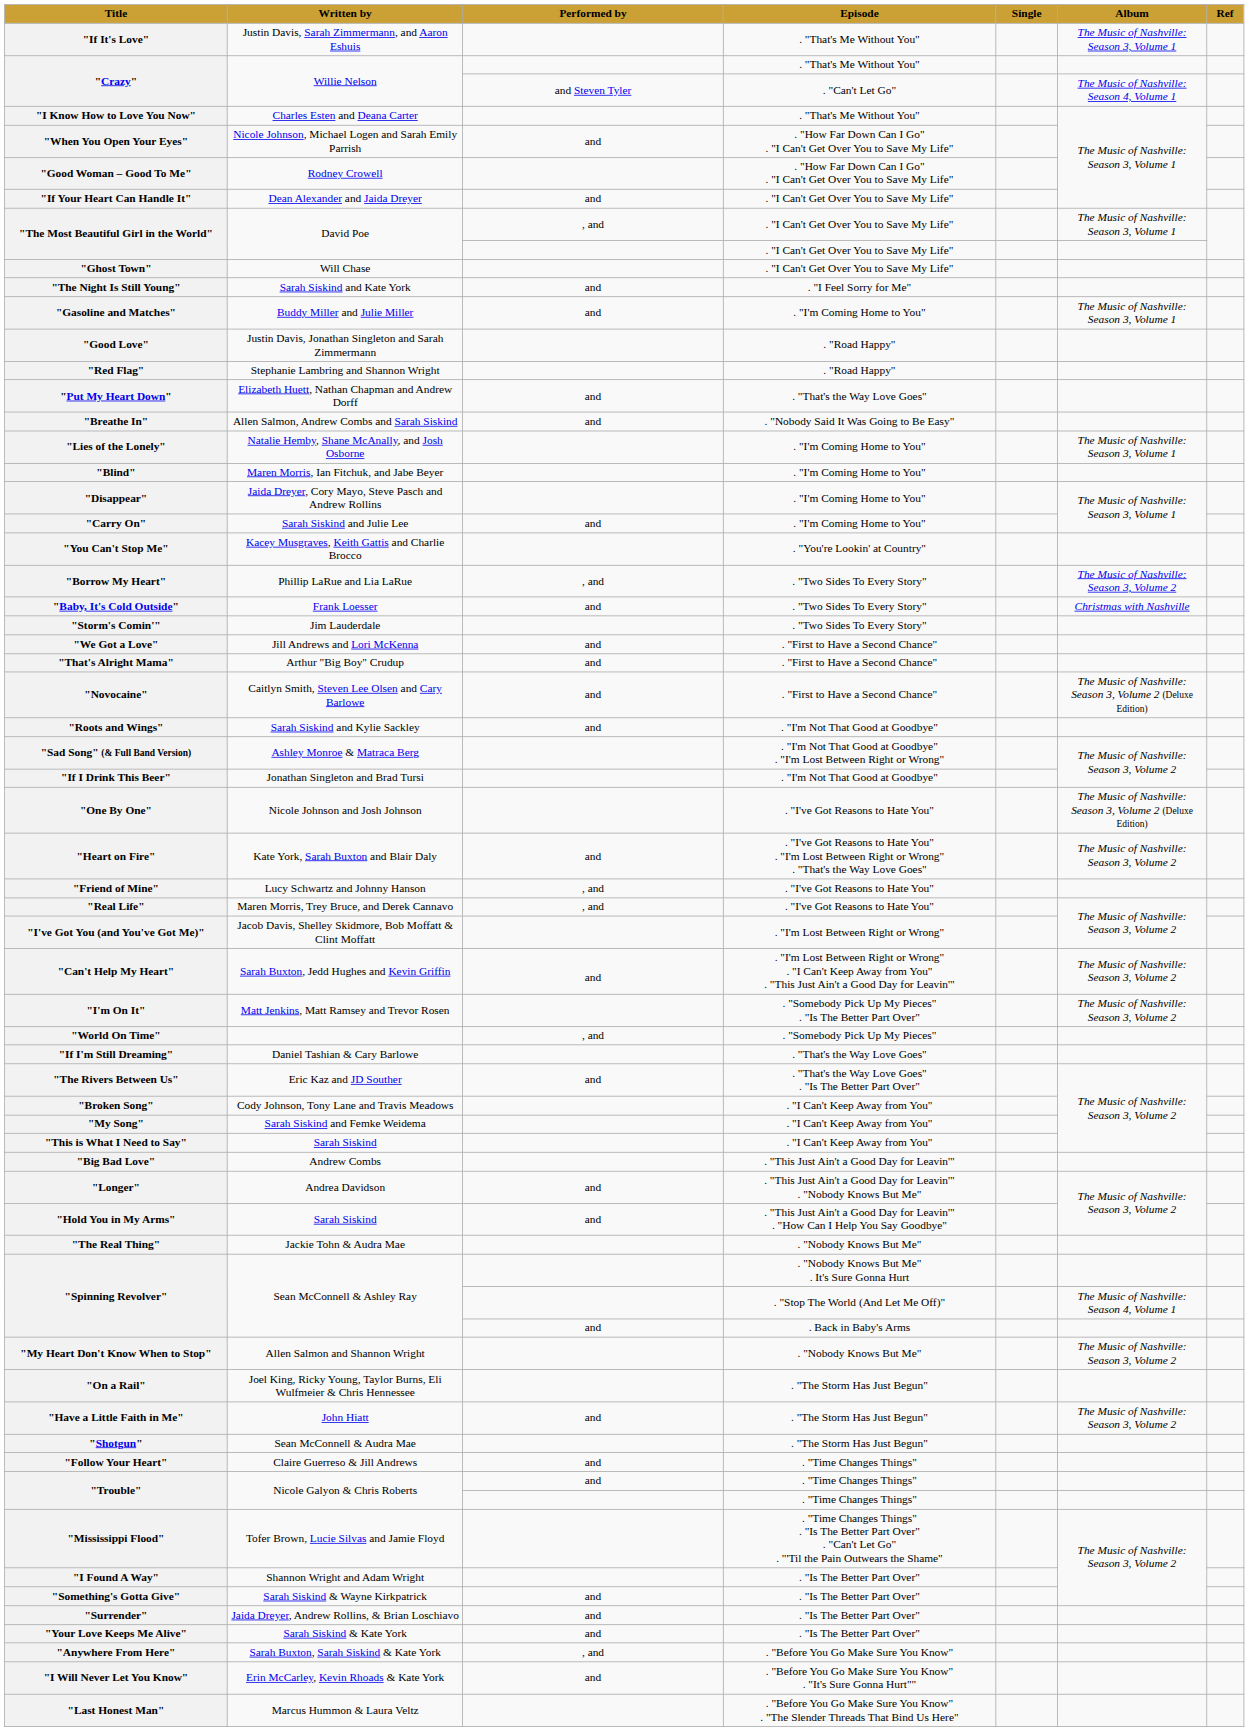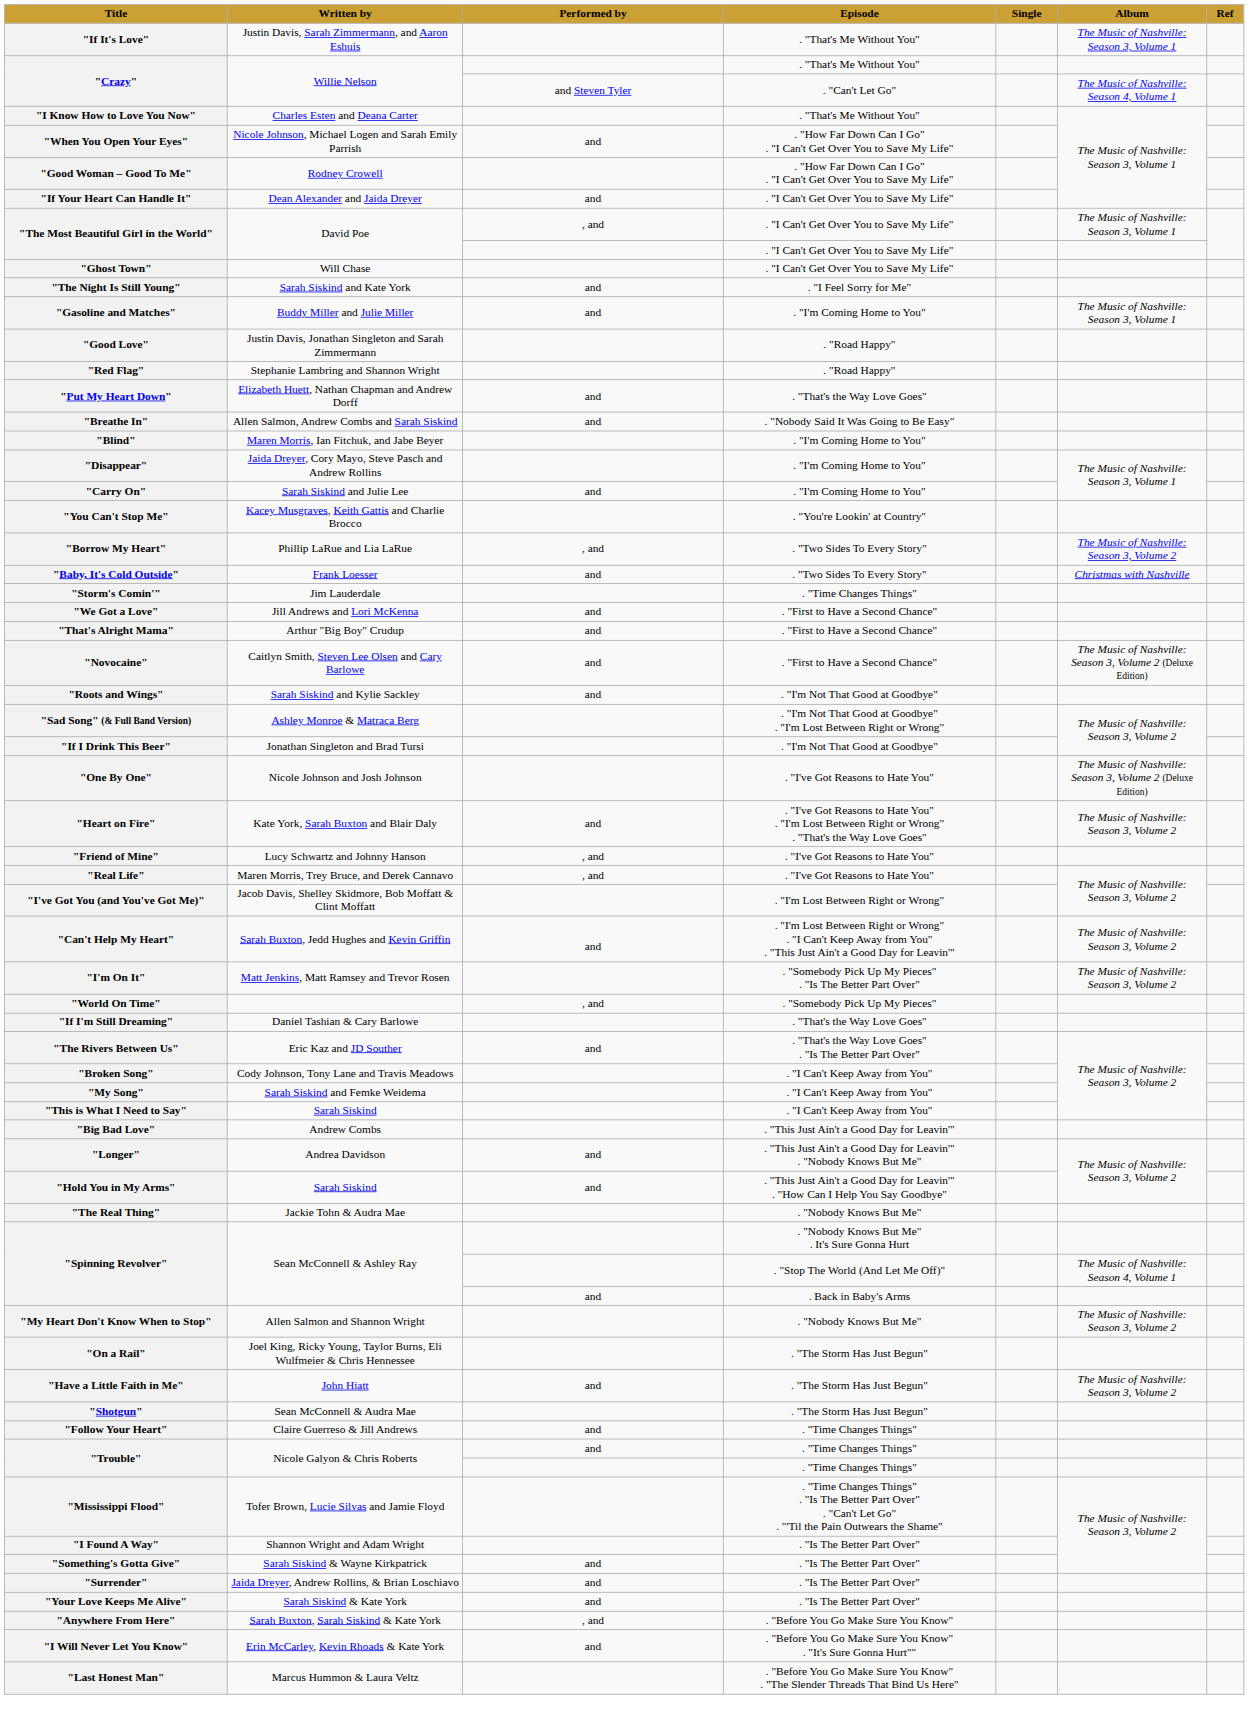 <table class="wikitable sortable" style="font-size:90%; text-align: center">
 <tr>
 <th scope="col" style="background:#CBA135;" width="18%">Title</th>
 <th scope="col" style="background:#CBA135;" width="19%">Written by</th>
 <th scope="col" style="background:#CBA135" width="21%">Performed by</th>
 <th scope="col" style="background:#CBA135;" width="22%">Episode</th>
 <th scope="col" style="background:#CBA135;" width="5%">Single</th>
 <th scope="col" style="background:#CBA135;" width="12%">Album</th>
 <th scope="col" style="background:#CBA135;" width="3%">Ref</th>
 </tr>
 <tr>
 <th scope="row">"If It's Love"</th>
 <td>Justin Davis, <a href='#'>Sarah Zimmermann</a>, and <a href='#'>Aaron Eshuis</a></td>
 <td></td>
 <td>. "That's Me Without You"</td>
 <td></td>
 <td><em><a href='#'>The Music of Nashville: Season 3, Volume 1</a></em></td>
 <td align="center"></td>
 </tr>
 <tr>
 <th scope="row" rowspan="2">"<a href='#'>Crazy</a>"</th>
 <td rowspan="2"><a href='#'>Willie Nelson</a></td>
 <td></td>
 <td>. "That's Me Without You"</td>
 <td></td>
 <td></td>
 <td align="center"></td>
 </tr>
 <tr>
 <td> and <a href='#'>Steven Tyler</a></td>
 <td>. "Can't Let Go"</td>
 <td></td>
 <td><em><a href='#'>The Music of Nashville: Season 4, Volume 1</a></em></td>
 <td align="center"></td>
 </tr>
 <tr>
 <th scope="row">"I Know How to Love You Now"</th>
 <td><a href='#'>Charles Esten</a> and <a href='#'>Deana Carter</a></td>
 <td></td>
 <td>. "That's Me Without You"</td>
 <td></td>
 <td rowspan="4"><em>The Music of Nashville: Season 3, Volume 1</em></td>
 <td align="center"></td>
 </tr>
 <tr>
 <th scope="row">"When You Open Your Eyes"</th>
 <td><a href='#'>Nicole Johnson</a>, Michael Logen and Sarah Emily Parrish</td>
 <td> and </td>
 <td>. "How Far Down Can I Go" <br> . "I Can't Get Over You to Save My Life"</td>
 <td></td>
 <td align="center"></td>
 </tr>
 <tr>
 <th scope="row">"Good Woman – Good To Me"</th>
 <td><a href='#'>Rodney Crowell</a></td>
 <td></td>
 <td>. "How Far Down Can I Go" <br> . "I Can't Get Over You to Save My Life"</td>
 <td></td>
 <td align="center"></td>
 </tr>
 <tr>
 <th scope="row">"If Your Heart Can Handle It"</th>
 <td><a href='#'>Dean Alexander</a> and <a href='#'>Jaida Dreyer</a></td>
 <td> and </td>
 <td>. "I Can't Get Over You to Save My Life"</td>
 <td></td>
 <td align="center"></td>
 </tr>
 <tr>
 <th scope="row" rowspan="2">"The Most Beautiful Girl in the World"</th>
 <td rowspan="2">David Poe</td>
 <td>,  and </td>
 <td>. "I Can't Get Over You to Save My Life"</td>
 <td></td>
 <td><em>The Music of Nashville: Season 3, Volume 1</em></td>
 <td align="center" rowspan="2"></td>
 </tr>
 <tr>
 <td></td>
 <td>. "I Can't Get Over You to Save My Life"</td>
 <td></td>
 <td></td>
 </tr>
 <tr>
 <th scope="row">"Ghost Town"</th>
 <td>Will Chase</td>
 <td></td>
 <td>. "I Can't Get Over You to Save My Life"</td>
 <td></td>
 <td></td>
 <td align="center"></td>
 </tr>
 <tr>
 <th scope="row">"The Night Is Still Young"</th>
 <td><a href='#'>Sarah Siskind</a> and Kate York</td>
 <td> and </td>
 <td>. "I Feel Sorry for Me"</td>
 <td></td>
 <td></td>
 <td align="center"></td>
 </tr>
 <tr>
 <th scope="row">"Gasoline and Matches"</th>
 <td><a href='#'>Buddy Miller</a> and <a href='#'>Julie Miller</a></td>
 <td> and </td>
 <td>. "I'm Coming Home to You"</td>
 <td></td>
 <td><em>The Music of Nashville: Season 3, Volume 1</em></td>
 <td align="center"></td>
 </tr>
 <tr>
 <th scope="row">"Good Love"</th>
 <td>Justin Davis, Jonathan Singleton and Sarah Zimmermann</td>
 <td></td>
 <td>. "Road Happy"</td>
 <td></td>
 <td></td>
 <td align="center"></td>
 </tr>
 <tr>
 <th scope="row">"Red Flag"</th>
 <td>Stephanie Lambring and Shannon Wright</td>
 <td></td>
 <td>. "Road Happy"</td>
 <td></td>
 <td></td>
 <td align="center"></td>
 </tr>
 <tr>
 <th scope="row">"<a href='#'>Put My Heart Down</a>"</th>
 <td><a href='#'>Elizabeth Huett</a>, Nathan Chapman and Andrew Dorff</td>
 <td> and </td>
 <td>. "That's the Way Love Goes"</td>
 <td></td>
 <td></td>
 <td align="center"></td>
 </tr>
 <tr>
 <th scope="row">"Breathe In"</th>
 <td>Allen Salmon, Andrew Combs and <a href='#'>Sarah Siskind</a></td>
 <td> and </td>
 <td>. "Nobody Said It Was Going to Be Easy"</td>
 <td></td>
 <td></td>
 <td align="center"></td>
 </tr>
 <tr>
-<th scope="row">"Lies of the Lonely"</th>
-<td><a href='#'>Natalie Hemby</a>, <a href='#'>Shane McAnally</a>, and <a href='#'>Josh Osborne</a></td>
-<td></td>
-<td>. "I'm Coming Home to You"</td>
-<td></td>
-<td rowspan="1"><em>The Music of Nashville: Season 3, Volume 1</em></td>
-<td align="center"></td>
-</tr>
-<tr>
 <th scope="row">"Blind"</th>
 <td><a href='#'>Maren Morris</a>, Ian Fitchuk, and Jabe Beyer</td>
 <td></td>
 <td>. "I'm Coming Home to You"</td>
 <td></td>
 <td></td>
 <td align="center"></td>
 </tr>
 <tr>
 <th scope="row">"Disappear"</th>
 <td><a href='#'>Jaida Dreyer</a>, Cory Mayo, Steve Pasch and Andrew Rollins</td>
 <td></td>
 <td>. "I'm Coming Home to You"</td>
 <td></td>
 <td rowspan="2"><em>The Music of Nashville: Season 3, Volume 1</em></td>
 <td align="center"></td>
 </tr>
 <tr>
 <th scope="row">"Carry On"</th>
 <td><a href='#'>Sarah Siskind</a> and Julie Lee</td>
 <td> and </td>
 <td>. "I'm Coming Home to You"</td>
 <td></td>
 <td align="center"></td>
 </tr>
 <tr>
 <th scope="row">"You Can't Stop Me"</th>
 <td><a href='#'>Kacey Musgraves</a>, <a href='#'>Keith Gattis</a> and Charlie Brocco</td>
 <td></td>
 <td>. "You're Lookin' at Country"</td>
 <td></td>
 <td></td>
 <td align="center"></td>
 </tr>
 <tr>
 <th scope="row">"Borrow My Heart"</th>
 <td>Phillip LaRue and Lia LaRue</td>
 <td>,  and </td>
 <td>. "Two Sides To Every Story"</td>
 <td></td>
 <td><em><a href='#'>The Music of Nashville: Season 3, Volume 2</a></em></td>
 <td align="center"></td>
 </tr>
 <tr>
 <th scope="row">"<a href='#'>Baby, It's Cold Outside</a>"</th>
 <td><a href='#'>Frank Loesser</a></td>
 <td> and </td>
 <td>. "Two Sides To Every Story"</td>
 <td></td>
 <td><em><a href='#'>Christmas with Nashville</a></em></td>
 <td align="center"></td>
 </tr>
 <tr>
 <th scope="row">"Storm's Comin'"</th>
 <td>Jim Lauderdale</td>
 <td></td>
-<td>. "Two Sides To Every Story"</td>
+<td>. "Time Changes Things"</td>
 <td></td>
 <td></td>
 <td align="center"></td>
 </tr>
 <tr>
 <th scope="row">"We Got a Love"</th>
 <td>Jill Andrews and <a href='#'>Lori McKenna</a></td>
 <td> and </td>
 <td>. "First to Have a Second Chance"</td>
 <td></td>
 <td></td>
 <td align="center"></td>
 </tr>
 <tr>
 <th scope="row">"That's Alright Mama"</th>
 <td>Arthur "Big Boy" Crudup</td>
 <td> and </td>
 <td>. "First to Have a Second Chance"</td>
 <td></td>
 <td></td>
 <td align="center"></td>
 </tr>
 <tr>
 <th scope="row">"Novocaine"</th>
 <td>Caitlyn Smith, <a href='#'>Steven Lee Olsen</a> and <a href='#'>Cary Barlowe</a></td>
 <td> and </td>
 <td>. "First to Have a Second Chance"</td>
 <td></td>
 <td><em>The Music of Nashville: Season 3, Volume 2</em> <small>(Deluxe Edition)</small></td>
 <td align="center"></td>
 </tr>
 <tr>
 <th scope="row">"Roots and Wings"</th>
 <td><a href='#'>Sarah Siskind</a> and Kylie Sackley</td>
 <td> and </td>
 <td>. "I'm Not That Good at Goodbye"</td>
 <td></td>
 <td></td>
 <td align="center"></td>
 </tr>
 <tr>
 <th scope="row">"Sad Song" <small> (& Full Band Version) </small></th>
 <td><a href='#'>Ashley Monroe</a> & <a href='#'>Matraca Berg</a></td>
 <td></td>
 <td>. "I'm Not That Good at Goodbye" <br> . "I'm Lost Between Right or Wrong"</td>
 <td></td>
 <td rowspan="2"><em>The Music of Nashville: Season 3, Volume 2</em></td>
 <td align="center"></td>
 </tr>
 <tr>
 <th scope="row">"If I Drink This Beer"</th>
 <td>Jonathan Singleton and Brad Tursi</td>
 <td></td>
 <td>. "I'm Not That Good at Goodbye"</td>
 <td></td>
 <td align="center"></td>
 </tr>
 <tr>
 <th scope="row">"One By One"</th>
 <td>Nicole Johnson and Josh Johnson</td>
 <td></td>
 <td>. "I've Got Reasons to Hate You"</td>
 <td></td>
 <td><em>The Music of Nashville: Season 3, Volume 2</em> <small>(Deluxe Edition)</small></td>
 <td align="center"></td>
 </tr>
 <tr>
 <th scope="row">"Heart on Fire"</th>
 <td>Kate York, <a href='#'>Sarah Buxton</a> and Blair Daly</td>
 <td> and </td>
 <td>. "I've Got Reasons to Hate You" <br> . "I'm Lost Between Right or Wrong" <br> . "That's the Way Love Goes"</td>
 <td></td>
 <td><em>The Music of Nashville: Season 3, Volume 2</em></td>
 <td align="center"></td>
 </tr>
 <tr>
 <th scope="row">"Friend of Mine"</th>
 <td>Lucy Schwartz and Johnny Hanson</td>
 <td>,  and </td>
 <td>. "I've Got Reasons to Hate You"</td>
 <td></td>
 <td></td>
 <td align="center"></td>
 </tr>
 <tr>
 <th scope="row">"Real Life"</th>
 <td>Maren Morris, Trey Bruce, and Derek Cannavo</td>
 <td>,  and </td>
 <td>. "I've Got Reasons to Hate You"</td>
 <td></td>
 <td rowspan="2"><em>The Music of Nashville: Season 3, Volume 2</em></td>
 <td align="center"></td>
 </tr>
 <tr>
 <th scope="row">"I've Got You (and You've Got Me)"</th>
 <td>Jacob Davis, Shelley Skidmore, Bob Moffatt & Clint Moffatt</td>
 <td></td>
 <td>. "I'm Lost Between Right or Wrong"</td>
 <td></td>
 <td align="center"></td>
 </tr>
 <tr>
 <th scope="row">"Can't Help My Heart"</th>
 <td><a href='#'>Sarah Buxton</a>, Jedd Hughes and <a href='#'>Kevin Griffin</a></td>
 <td><br> and </td>
 <td>. "I'm Lost Between Right or Wrong"<br>. "I Can't Keep Away from You" <br> . "This Just Ain't a Good Day for Leavin'"</td>
 <td></td>
 <td><em>The Music of Nashville: Season 3, Volume 2</em></td>
 <td align="center"></td>
 </tr>
 <tr>
 <th scope="row">"I'm On It"</th>
 <td><a href='#'>Matt Jenkins</a>, Matt Ramsey and Trevor Rosen</td>
 <td></td>
 <td>. "Somebody Pick Up My Pieces"<br>. "Is The Better Part Over"</td>
 <td></td>
 <td><em>The Music of Nashville: Season 3, Volume 2</em></td>
 <td align="center"></td>
 </tr>
 <tr>
 <th scope="row">"World On Time"</th>
 <td></td>
 <td>,  and </td>
 <td>. "Somebody Pick Up My Pieces"<br></td>
 <td></td>
 <td></td>
 <td align="center"></td>
 </tr>
 <tr>
 <th scope="row">"If I'm Still Dreaming"</th>
 <td>Daniel Tashian & Cary Barlowe</td>
 <td></td>
 <td>. "That's the Way Love Goes"</td>
 <td></td>
 <td></td>
 <td align="center"></td>
 </tr>
 <tr>
 <th scope="row">"The Rivers Between Us"</th>
 <td>Eric Kaz and <a href='#'>JD Souther</a></td>
 <td> and </td>
 <td>. "That's the Way Love Goes" <br> . "Is The Better Part Over"</td>
 <td></td>
 <td rowspan="4"><em>The Music of Nashville: Season 3, Volume 2</em></td>
 <td align="center"></td>
 </tr>
 <tr>
 <th scope="row">"Broken Song"</th>
 <td>Cody Johnson, Tony Lane and Travis Meadows</td>
 <td></td>
 <td>. "I Can't Keep Away from You"</td>
 <td></td>
 <td align="center"></td>
 </tr>
 <tr>
 <th scope="row">"My Song"</th>
 <td><a href='#'>Sarah Siskind</a> and Femke Weidema</td>
 <td></td>
 <td>. "I Can't Keep Away from You"</td>
 <td></td>
 <td align="center"></td>
 </tr>
 <tr>
 <th scope="row">"This is What I Need to Say"</th>
 <td><a href='#'>Sarah Siskind</a></td>
 <td></td>
 <td>. "I Can't Keep Away from You"</td>
 <td></td>
 <td align="center"></td>
 </tr>
 <tr>
 <th scope="row">"Big Bad Love"</th>
 <td>Andrew Combs</td>
 <td></td>
 <td>. "This Just Ain't a Good Day for Leavin'"</td>
 <td></td>
 <td></td>
 <td align="center"></td>
 </tr>
 <tr>
 <th scope="row">"Longer"</th>
 <td>Andrea Davidson</td>
 <td> and </td>
 <td>. "This Just Ain't a Good Day for Leavin'" <br> . "Nobody Knows But Me"</td>
 <td></td>
 <td rowspan="2"><em>The Music of Nashville: Season 3, Volume 2</em></td>
 <td align="center"></td>
 </tr>
 <tr>
 <th scope="row">"Hold You in My Arms"</th>
 <td><a href='#'>Sarah Siskind</a></td>
 <td> and </td>
 <td>. "This Just Ain't a Good Day for Leavin'" <br> . "How Can I Help You Say Goodbye"</td>
 <td></td>
 <td align="center"></td>
 </tr>
 <tr>
 <th scope="row">"The Real Thing"</th>
 <td>Jackie Tohn & Audra Mae</td>
 <td></td>
 <td>. "Nobody Knows But Me"</td>
 <td></td>
 <td></td>
 <td align="center"></td>
 </tr>
 <tr>
 <th scope="row" rowspan="3">"Spinning Revolver"</th>
 <td rowspan="3">Sean McConnell & Ashley Ray</td>
 <td></td>
 <td>. "Nobody Knows But Me"<br>. It's Sure Gonna Hurt</td>
 <td></td>
 <td></td>
 <td align="center"></td>
 </tr>
 <tr>
 <td></td>
 <td>. "Stop The World (And Let Me Off)"</td>
 <td></td>
 <td><em>The Music of Nashville: Season 4, Volume 1</em></td>
 <td align="center"></td>
 </tr>
 <tr>
 <td> and </td>
 <td>. Back in Baby's Arms</td>
 <td></td>
 <td></td>
 <td align="center"></td>
 </tr>
 <tr>
 <th scope="row">"My Heart Don't Know When to Stop"</th>
 <td>Allen Salmon and Shannon Wright</td>
 <td></td>
 <td>. "Nobody Knows But Me"</td>
 <td></td>
 <td><em>The Music of Nashville: Season 3, Volume 2</em></td>
 <td align="center"></td>
 </tr>
 <tr>
 <th scope="row">"On a Rail"</th>
 <td>Joel King, Ricky Young, Taylor Burns, Eli Wulfmeier & Chris Hennessee</td>
 <td></td>
 <td>. "The Storm Has Just Begun"</td>
 <td></td>
 <td></td>
 <td align="center"></td>
 </tr>
 <tr>
 <th scope="row">"Have a Little Faith in Me"</th>
 <td><a href='#'>John Hiatt</a></td>
 <td> and </td>
 <td>. "The Storm Has Just Begun"</td>
 <td></td>
 <td><em>The Music of Nashville: Season 3, Volume 2</em></td>
 <td align="center"></td>
 </tr>
 <tr>
 <th scope="row">"<a href='#'>Shotgun</a>"</th>
 <td>Sean McConnell & Audra Mae</td>
 <td></td>
 <td>. "The Storm Has Just Begun"</td>
 <td></td>
 <td></td>
 <td align="center"></td>
 </tr>
 <tr>
 <th scope="row">"Follow Your Heart"</th>
 <td>Claire Guerreso & Jill Andrews</td>
 <td> and </td>
 <td>. "Time Changes Things"</td>
 <td></td>
 <td></td>
 <td align="center"></td>
 </tr>
 <tr>
 <th scope="row" rowspan="2">"Trouble"</th>
 <td rowspan="2">Nicole Galyon & Chris Roberts</td>
 <td> and </td>
 <td>. "Time Changes Things"</td>
 <td></td>
 <td></td>
 <td align="center"></td>
 </tr>
 <tr>
 <td></td>
 <td>. "Time Changes Things"</td>
 <td></td>
 <td></td>
 <td align="center"></td>
 </tr>
 <tr>
 <th scope="row">"Mississippi Flood"</th>
 <td>Tofer Brown, <a href='#'>Lucie Silvas</a> and Jamie Floyd</td>
 <td></td>
 <td>. "Time Changes Things" <br> . "Is The Better Part Over" <br> . "Can't Let Go" <br> . "'Til the Pain Outwears the Shame"</td>
 <td></td>
 <td rowspan="3"><em>The Music of Nashville: Season 3, Volume 2</em></td>
 <td align="center"></td>
 </tr>
 <tr>
 <th scope="row">"I Found A Way"</th>
 <td>Shannon Wright and Adam Wright</td>
 <td></td>
 <td>. "Is The Better Part Over"</td>
 <td></td>
 <td align="center"></td>
 </tr>
 <tr>
 <th scope="row">"Something's Gotta Give"</th>
 <td><a href='#'>Sarah Siskind</a> & Wayne Kirkpatrick</td>
 <td> and </td>
 <td>. "Is The Better Part Over"</td>
 <td></td>
 <td align="center"></td>
 </tr>
 <tr>
 <th scope="row">"Surrender"</th>
 <td><a href='#'>Jaida Dreyer</a>, Andrew Rollins, & Brian Loschiavo</td>
 <td> and </td>
 <td>. "Is The Better Part Over"</td>
 <td></td>
 <td></td>
 <td align="center"></td>
 </tr>
 <tr>
 <th scope="row">"Your Love Keeps Me Alive"</th>
 <td><a href='#'>Sarah Siskind</a> & Kate York</td>
 <td> and </td>
 <td>. "Is The Better Part Over"</td>
 <td></td>
 <td></td>
 <td align="center"></td>
 </tr>
 <tr>
 <th scope="row">"Anywhere From Here"</th>
 <td><a href='#'>Sarah Buxton</a>, <a href='#'>Sarah Siskind</a> & Kate York</td>
 <td>,  and </td>
 <td>. "Before You Go Make Sure You Know"</td>
 <td></td>
 <td></td>
 <td align="center"></td>
 </tr>
 <tr>
 <th scope="row">"I Will Never Let You Know"</th>
 <td><a href='#'>Erin McCarley</a>, <a href='#'>Kevin Rhoads</a> & Kate York</td>
 <td> and </td>
 <td>. "Before You Go Make Sure You Know"<br> . "It's Sure Gonna Hurt""</td>
 <td></td>
 <td></td>
 <td align="center"></td>
 </tr>
 <tr>
 <th scope="row">"Last Honest Man"</th>
 <td>Marcus Hummon & Laura Veltz</td>
 <td></td>
 <td>. "Before You Go Make Sure You Know" <br> . "The Slender Threads That Bind Us Here"</td>
 <td></td>
 <td></td>
 <td align="center"></td>
 </tr>
 </table>
